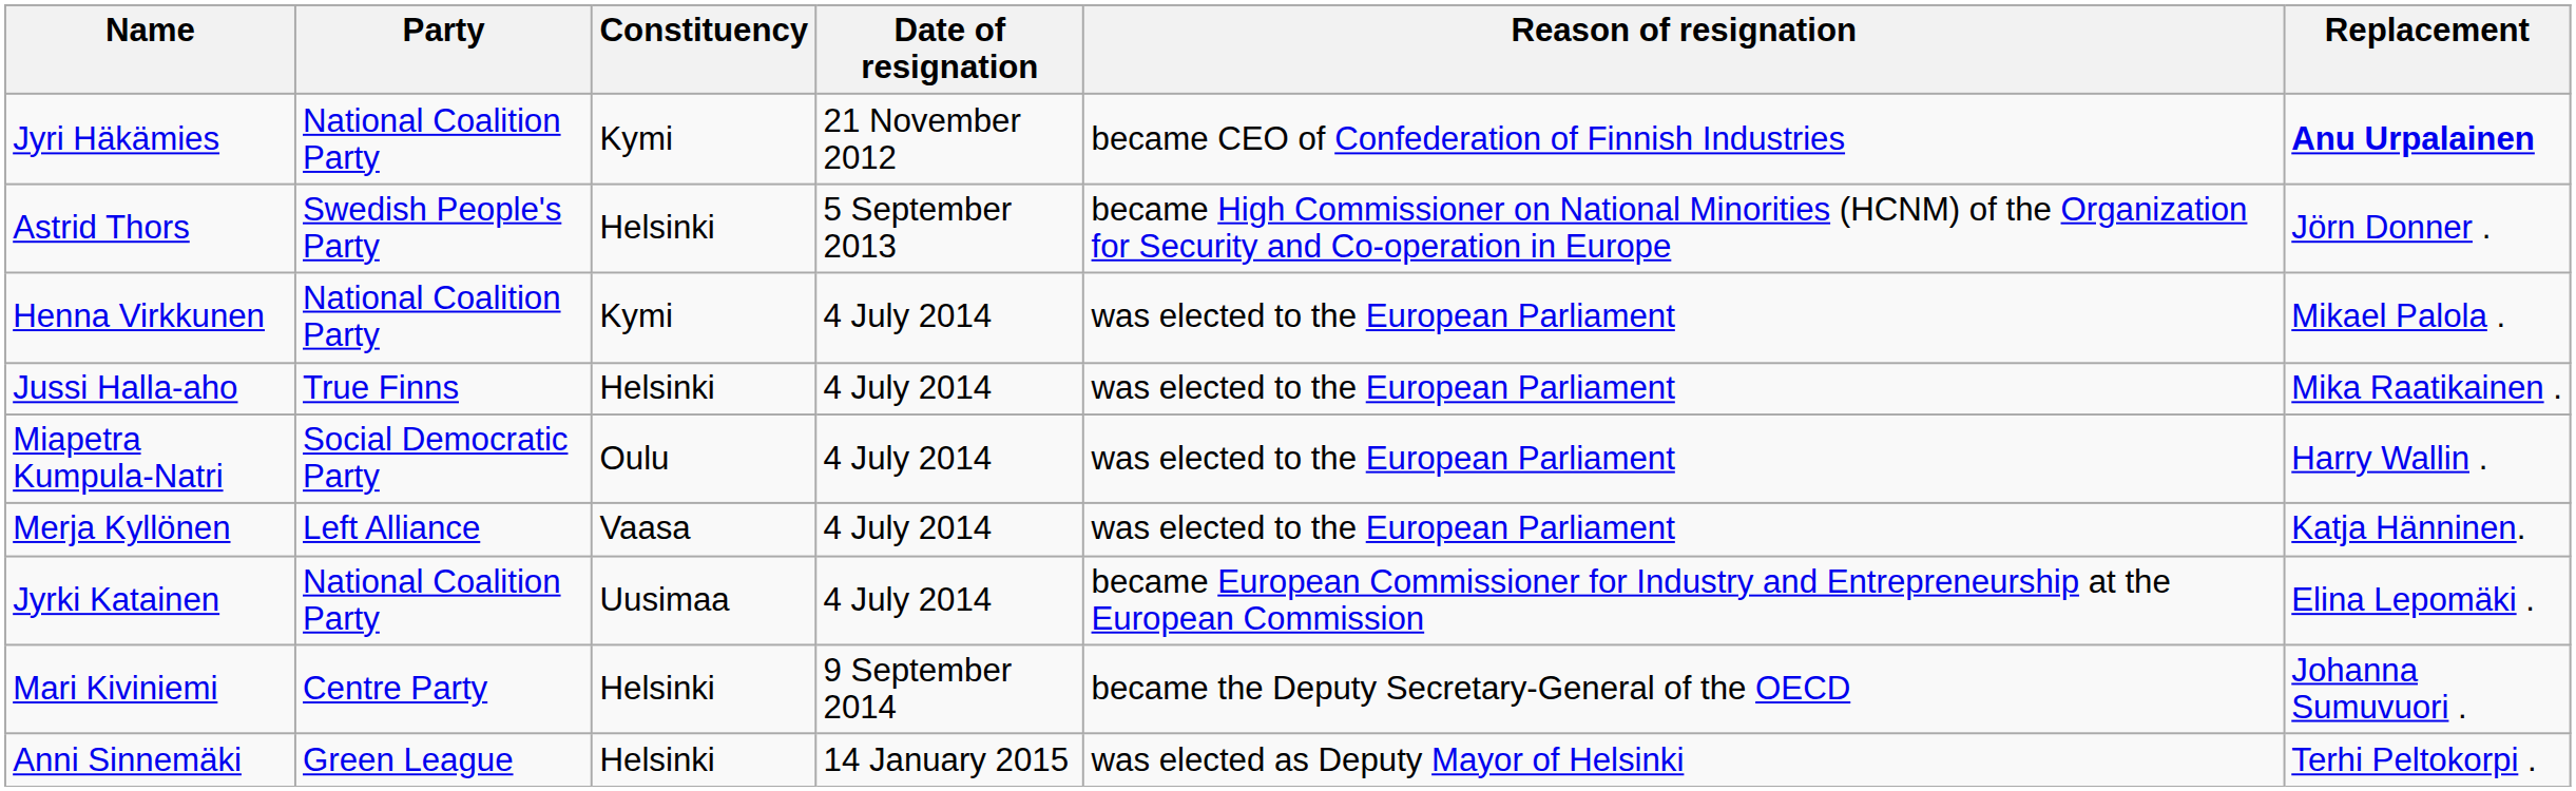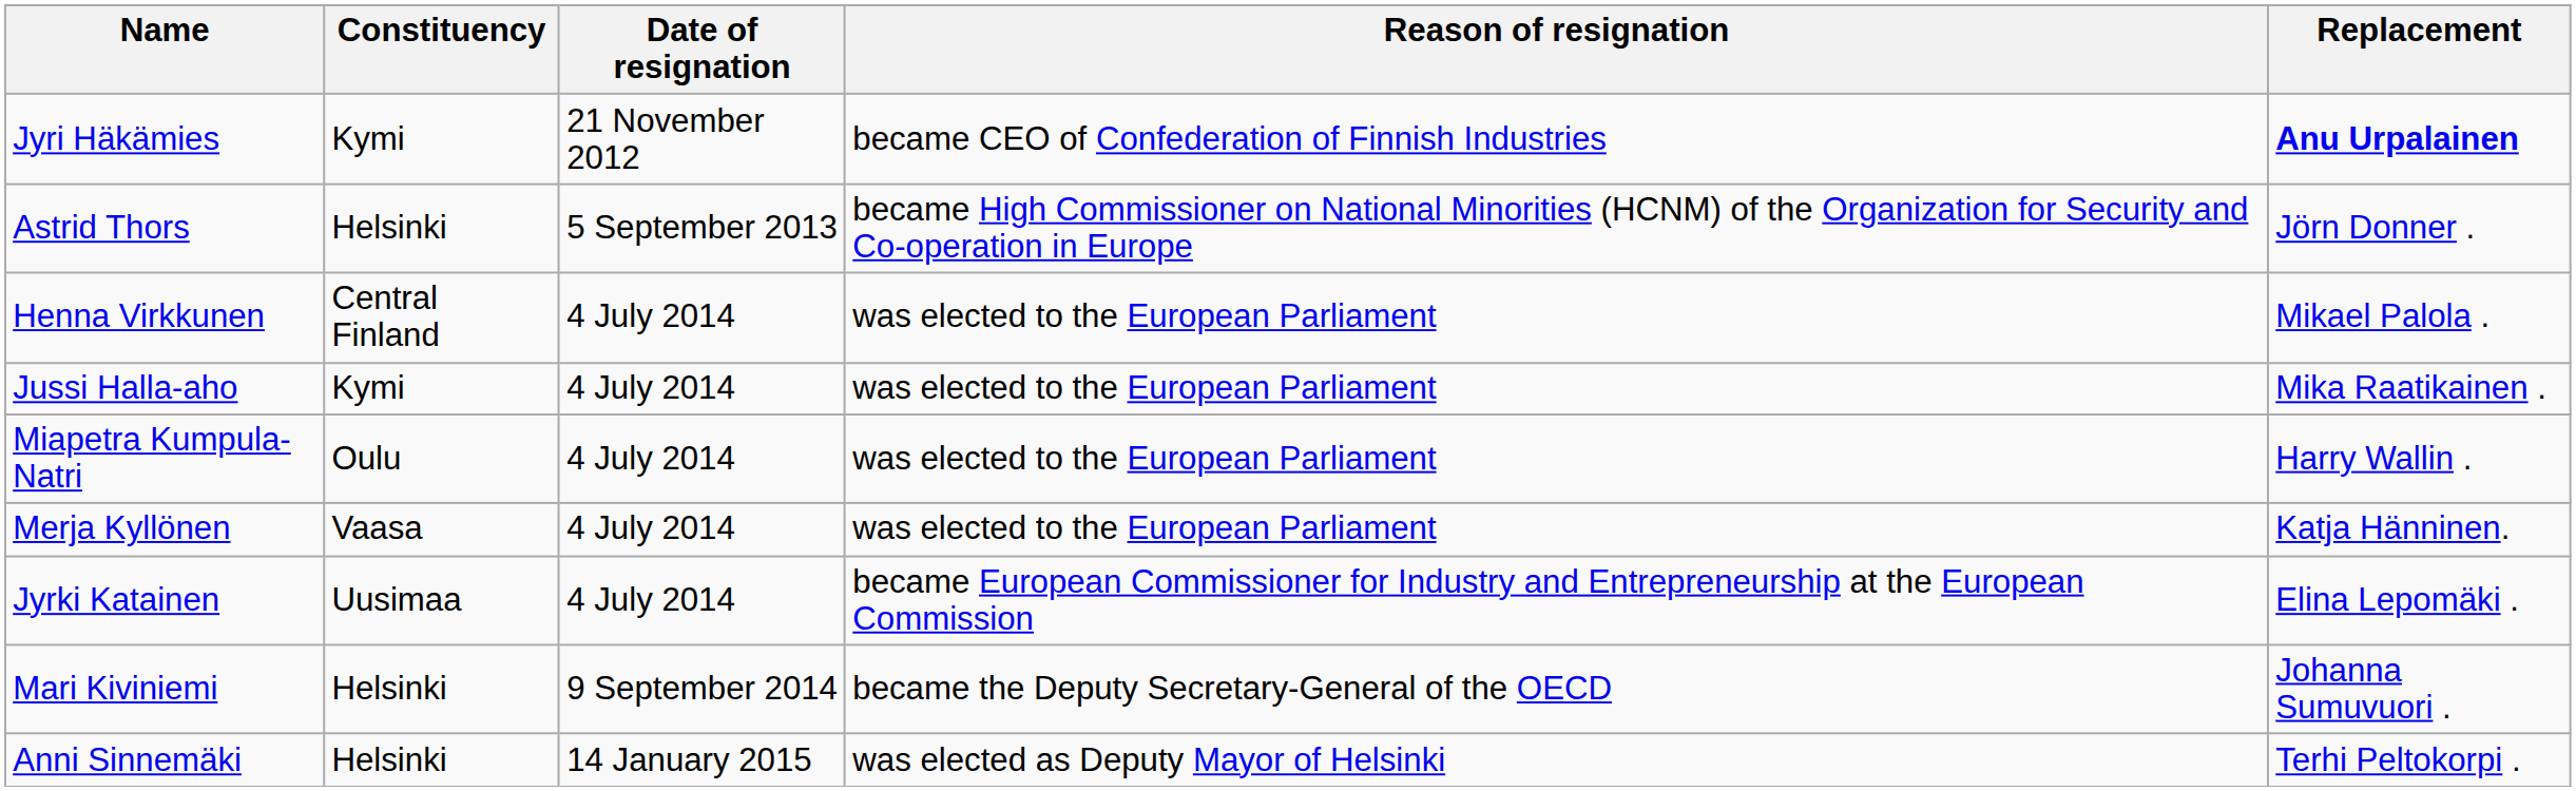 <table class="wikitable sortable">
 <tr>
 <th style="text-align:center; vertical-align:top;"><strong>Name</strong></th>
-<th valign="top"><strong>Party</strong></th>
 <th valign="top"><strong>Constituency </strong></th>
 <th valign="top"><strong> Date of resignation</strong></th>
 <th valign="top"><strong> Reason of resignation</strong></th>
 <th valign="top">Replacement</th>
 </tr>
 <tr>
 <td><a href='#'>Jyri Häkämies</a></td>
-<td><a href='#'>National Coalition Party</a></td>
 <td>Kymi</td>
 <td>21 November 2012</td>
 <td>became CEO of <a href='#'>Confederation of Finnish Industries</a></td>
 <td><strong><a href='#'>Anu Urpalainen</a></strong></td>
 </tr>
 <tr>
 <td><a href='#'>Astrid Thors</a></td>
-<td><a href='#'>Swedish People's Party</a></td>
 <td>Helsinki</td>
 <td>5 September 2013</td>
 <td>became <a href='#'>High Commissioner on National Minorities</a> (HCNM) of the <a href='#'>Organization for Security and Co-operation in Europe</a></td>
 <td><a href='#'>Jörn Donner</a>  .</td>
 </tr>
 <tr>
 <td><a href='#'>Henna Virkkunen</a></td>
-<td><a href='#'>National Coalition Party</a></td>
-<td>Kymi</td>
+<td>Central Finland</td>
 <td>4 July 2014</td>
 <td>was elected to the <a href='#'>European Parliament</a></td>
 <td><a href='#'>Mikael Palola</a>  .</td>
 </tr>
 <tr>
 <td><a href='#'>Jussi Halla-aho</a></td>
-<td><a href='#'>True Finns</a></td>
-<td>Helsinki</td>
+<td>Kymi</td>
 <td>4 July 2014</td>
 <td>was elected to the <a href='#'>European Parliament</a></td>
 <td><a href='#'>Mika Raatikainen</a>  .</td>
 </tr>
 <tr>
 <td><a href='#'>Miapetra Kumpula-Natri</a></td>
-<td><a href='#'>Social Democratic Party</a></td>
 <td>Oulu</td>
 <td>4 July 2014</td>
 <td>was elected to the <a href='#'>European Parliament</a></td>
 <td><a href='#'>Harry Wallin</a> .</td>
 </tr>
 <tr>
 <td><a href='#'>Merja Kyllönen</a></td>
-<td><a href='#'>Left Alliance</a></td>
 <td>Vaasa</td>
 <td>4 July 2014</td>
 <td>was elected to the <a href='#'>European Parliament</a></td>
 <td><a href='#'>Katja Hänninen</a>.</td>
 </tr>
 <tr>
 <td><a href='#'>Jyrki Katainen</a></td>
-<td><a href='#'>National Coalition Party</a></td>
 <td>Uusimaa</td>
 <td>4 July 2014</td>
 <td>became <a href='#'>European Commissioner for Industry and Entrepreneurship</a> at the <a href='#'>European Commission</a></td>
 <td><a href='#'>Elina Lepomäki</a>  .</td>
 </tr>
 <tr>
 <td><a href='#'>Mari Kiviniemi</a></td>
-<td><a href='#'>Centre Party</a></td>
 <td>Helsinki</td>
 <td>9 September 2014</td>
 <td>became the Deputy Secretary-General of the <a href='#'>OECD</a></td>
 <td><a href='#'>Johanna Sumuvuori</a>  .</td>
 </tr>
 <tr>
 <td><a href='#'>Anni Sinnemäki</a></td>
-<td><a href='#'>Green League</a></td>
 <td>Helsinki</td>
 <td>14 January 2015</td>
 <td>was elected as Deputy <a href='#'>Mayor of Helsinki</a></td>
 <td><a href='#'>Terhi Peltokorpi</a>  .</td>
 </tr>
 </table>
